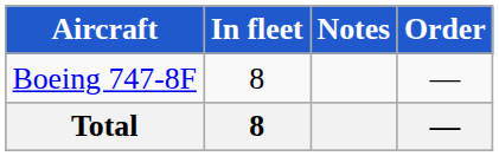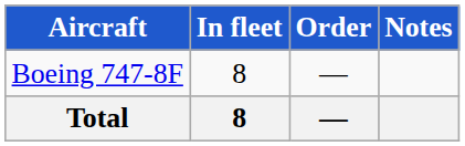 <table class="wikitable" style="margin:1em auto;text-align:center">
 <tr style="background:#1F59CD;">
 <th style="background:#1F59CD; color:white;">Aircraft</th>
 <th style="background:#1F59CD; color:white;">In fleet</th>
+<th style="background:#1F59CD; color:white;">Order</th>
 <th style="background:#1F59CD; color:white;">Notes</th>
-<th style="background:#1F59CD; color:white;">Order</th>
 </tr>
 <tr>
 <td><a href='#'>Boeing 747-8F</a></td>
 <td>8</td>
+<td>—</td>
 <td></td>
-<td>—</td>
 </tr>
 <tr>
 <th>Total</th>
 <th>8</th>
+<th>—</th>
 <th></th>
-<th>—</th>
 </tr>
 </table>
